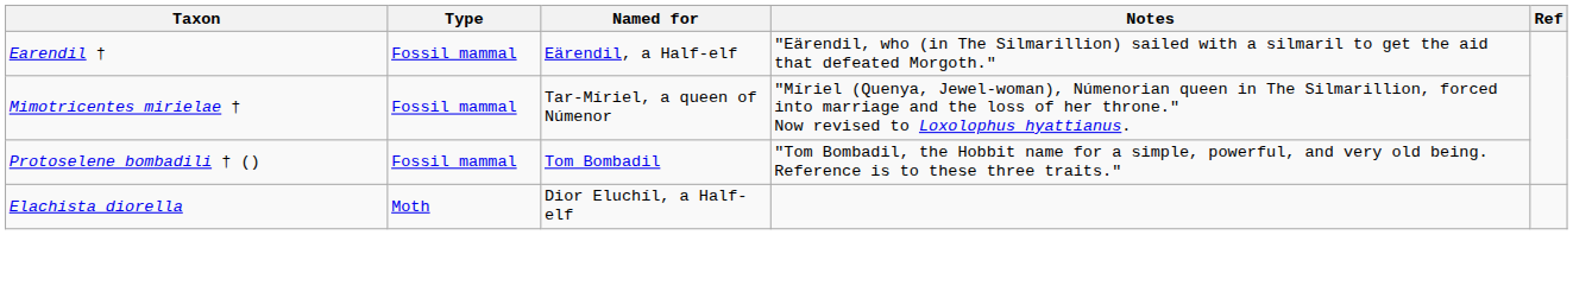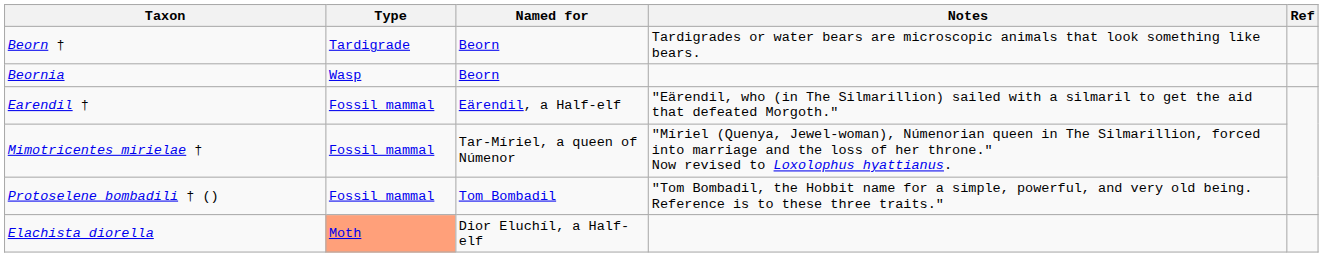 <table class="wikitable sortable" width="100%">
 <tr>
 <th style="width:25%;">Taxon</th>
 <th style="width:10%;">Type</th>
 <th style="width:15%;">Named for</th>
 <th style="width:50%;">Notes</th>
 <th class="unsortable">Ref</th>
+</tr>
+<tr>
+<td><em><a href='#'>Beorn</a></em> † </td>
+<td><a href='#'>Tardigrade</a></td>
+<td><a href='#'>Beorn</a></td>
+<td>Tardigrades or water bears are microscopic animals that look something like bears.</td>
+<td></td>
+</tr>
+<tr>
+<td><em><a href='#'>Beornia</a></em> </td>
+<td><a href='#'>Wasp</a></td>
+<td><a href='#'>Beorn</a></td>
+<td></td>
+<td></td>
 </tr>
 <tr>
 <td><em><a href='#'>Earendil</a></em> † </td>
 <td><a href='#'>Fossil mammal</a></td>
 <td><a href='#'>Eärendil</a>, a Half-elf</td>
 <td>"Eärendil, who (in The Silmarillion) sailed with a silmaril to get the aid that defeated Morgoth."</td>
 <td rowspan="3"></td>
 </tr>
 <tr>
 <td><em><a href='#'>Mimotricentes mirielae</a></em> † </td>
 <td><a href='#'>Fossil mammal</a></td>
 <td>Tar-Míriel, a queen of Númenor</td>
 <td>"Míriel (Quenya, Jewel-woman), Númenorian queen in The Silmarillion, forced into marriage and the loss of her throne."<br>Now revised to <em><a href='#'>Loxolophus hyattianus</a></em>.</td>
 </tr>
 <tr>
 <td><em><a href='#'>Protoselene bombadili</a></em> † ()</td>
 <td><a href='#'>Fossil mammal</a></td>
 <td><a href='#'>Tom Bombadil</a></td>
 <td>"Tom Bombadil, the Hobbit name for a simple, powerful, and very old being. Reference is to these three traits."</td>
 </tr>
 <tr>
 <td><em><a href='#'>Elachista diorella</a></em> </td>
-<td><a href='#'>Moth</a></td>
+<td style="background: lightsalmon;"><a href='#'>Moth</a></td>
 <td>Dior Eluchíl, a Half-elf</td>
 <td></td>
 <td></td>
 </tr>
 </table>
